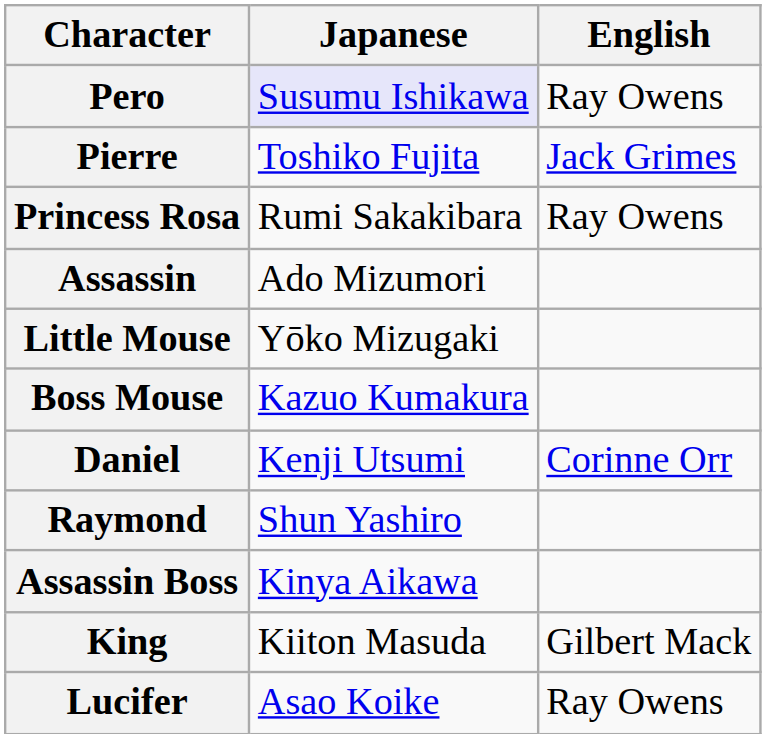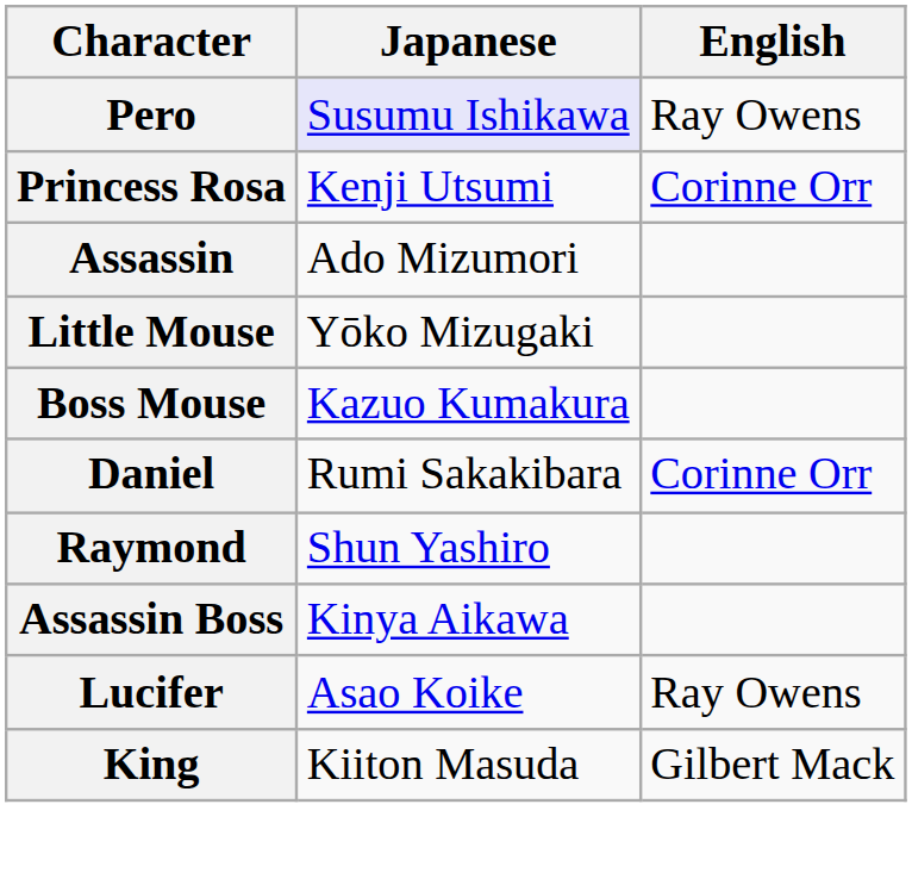 <table class="wikitable">
 <tr>
 <th>Character</th>
 <th>Japanese</th>
 <th>English</th>
 </tr>
 <tr>
 <th>Pero</th>
 <td style="background: lavender;"><a href='#'>Susumu Ishikawa</a></td>
 <td>Ray Owens</td>
 </tr>
 <tr>
-<th>Pierre</th>
-<td><a href='#'>Toshiko Fujita</a></td>
-<td><a href='#'>Jack Grimes</a></td>
-</tr>
-<tr>
 <th>Princess Rosa</th>
-<td>Rumi Sakakibara</td>
-<td>Ray Owens</td>
+<td><a href='#'>Kenji Utsumi</a></td>
+<td><a href='#'>Corinne Orr</a></td>
 </tr>
 <tr>
 <th>Assassin</th>
 <td>Ado Mizumori</td>
 <td></td>
 </tr>
 <tr>
 <th>Little Mouse</th>
 <td>Yōko Mizugaki</td>
 <td></td>
 </tr>
 <tr>
 <th>Boss Mouse</th>
 <td><a href='#'>Kazuo Kumakura</a></td>
 <td></td>
 </tr>
 <tr>
 <th>Daniel</th>
-<td><a href='#'>Kenji Utsumi</a></td>
+<td>Rumi Sakakibara</td>
 <td><a href='#'>Corinne Orr</a></td>
 </tr>
 <tr>
 <th>Raymond</th>
 <td><a href='#'>Shun Yashiro</a></td>
 <td></td>
 </tr>
 <tr>
 <th>Assassin Boss</th>
 <td><a href='#'>Kinya Aikawa</a></td>
 <td></td>
 </tr>
 <tr>
+<th>Lucifer</th>
+<td><a href='#'>Asao Koike</a></td>
+<td>Ray Owens</td>
+</tr>
+<tr>
 <th>King</th>
 <td>Kiiton Masuda</td>
 <td>Gilbert Mack</td>
 </tr>
-<tr>
-<th>Lucifer</th>
-<td><a href='#'>Asao Koike</a></td>
-<td>Ray Owens</td>
-</tr>
 </table>
